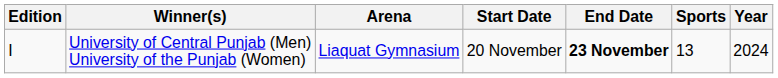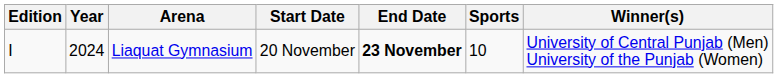 <table class="wikitable">
 <tr>
 <th rowspan=>Edition</th>
-<th rowspan=>Winner(s)</th>
+<th rowspan=>Year</th>
 <th rowspan=>Arena</th>
 <th rowspan=>Start Date</th>
 <th rowspan=>End Date</th>
 <th rowspan=>Sports</th>
-<th rowspan=>Year</th>
+<th rowspan=>Winner(s)</th>
 </tr>
 <tr>
 <td>I</td>
-<td><a href='#'>University of Central Punjab</a> (Men)<br><a href='#'>University of the Punjab</a> (Women)</td>
+<td>2024</td>
 <td><a href='#'>Liaquat Gymnasium</a></td>
 <td>20 November</td>
 <td><strong>23 November</strong></td>
-<td>13</td>
-<td>2024</td>
+<td>10</td>
+<td><a href='#'>University of Central Punjab</a> (Men)<br><a href='#'>University of the Punjab</a> (Women)</td>
 </tr>
 </table>
